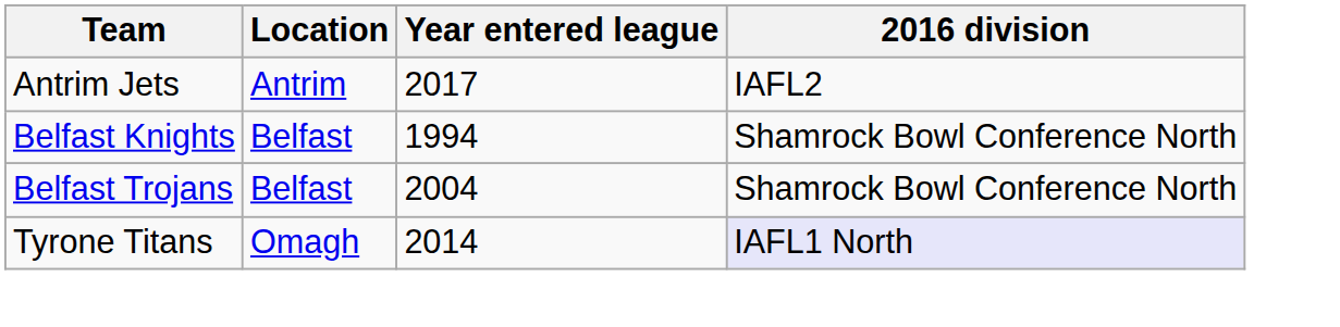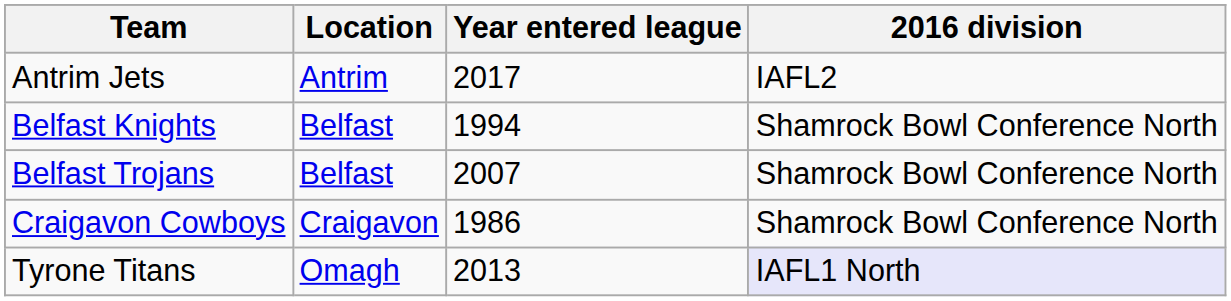 <table class="sortable wikitable">
 <tr>
 <th scope="col">Team</th>
 <th scope="col">Location</th>
 <th scope="col">Year entered league</th>
 <th scope="col">2016 division</th>
 </tr>
 <tr>
 <td>Antrim Jets</td>
 <td><a href='#'>Antrim</a></td>
 <td>2017</td>
 <td>IAFL2</td>
 </tr>
 <tr>
 <td><a href='#'>Belfast Knights</a></td>
 <td><a href='#'>Belfast</a></td>
 <td>1994</td>
 <td>Shamrock Bowl Conference North</td>
 </tr>
 <tr>
 <td><a href='#'>Belfast Trojans</a></td>
 <td><a href='#'>Belfast</a></td>
-<td>2004</td>
+<td>2007</td>
+<td>Shamrock Bowl Conference North</td>
+</tr>
+<tr>
+<td><a href='#'>Craigavon Cowboys</a></td>
+<td><a href='#'>Craigavon</a></td>
+<td>1986</td>
 <td>Shamrock Bowl Conference North</td>
 </tr>
 <tr>
 <td>Tyrone Titans</td>
 <td><a href='#'>Omagh</a></td>
-<td>2014</td>
+<td>2013</td>
 <td style="background: lavender;">IAFL1 North</td>
 </tr>
 </table>
